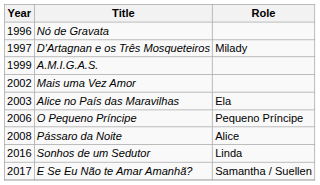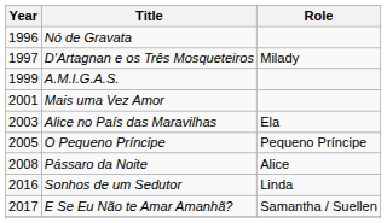 <table class="wikitable" style="font-size: 90%;">
 <tr>
 <th>Year</th>
 <th>Title</th>
 <th>Role</th>
 </tr>
 <tr>
 <td>1996</td>
 <td><em>Nó de Gravata</em></td>
 <td></td>
 </tr>
 <tr>
 <td>1997</td>
 <td><em>D'Artagnan e os Três Mosqueteiros</em></td>
 <td>Milady</td>
 </tr>
 <tr>
 <td>1999</td>
 <td><em>A.M.I.G.A.S.</em></td>
 <td></td>
 </tr>
 <tr>
-<td>2002</td>
+<td>2001</td>
 <td><em>Mais uma Vez Amor</em></td>
 <td></td>
 </tr>
 <tr>
 <td>2003</td>
 <td><em>Alice no País das Maravilhas</em></td>
 <td>Ela</td>
 </tr>
 <tr>
-<td>2006</td>
+<td>2005</td>
 <td><em>O Pequeno Príncipe</em></td>
 <td>Pequeno Príncipe</td>
 </tr>
 <tr>
 <td>2008</td>
 <td><em>Pássaro da Noite</em></td>
 <td>Alice</td>
 </tr>
 <tr>
 <td>2016</td>
 <td><em>Sonhos de um Sedutor</em></td>
 <td>Linda</td>
 </tr>
 <tr>
 <td>2017</td>
 <td><em>E Se Eu Não te Amar Amanhã?</em></td>
 <td>Samantha / Suellen</td>
 </tr>
 <tr>
 </tr>
 </table>
